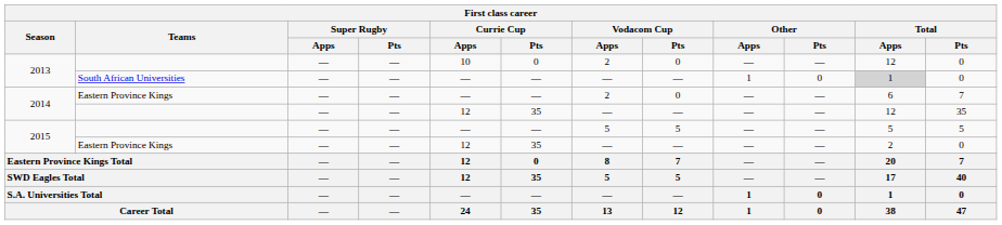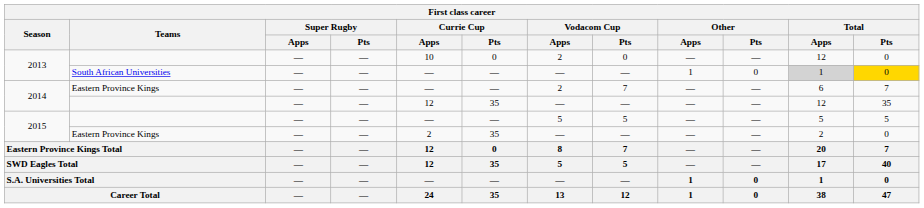 <table class="wikitable" style="text-align:center; font-size:85%; width:85%">
 <tr>
 <th colspan=100%>First class career</th>
 </tr>
 <tr>
 <th style="width:5%;"  rowspan=2>Season</th>
 <th style="width:15%;" rowspan=2>Teams</th>
 <th colspan=2>Super Rugby</th>
 <th colspan=2>Currie Cup</th>
 <th colspan=2>Vodacom Cup</th>
 <th colspan=2>Other</th>
 <th colspan=2>Total</th>
 </tr>
 <tr>
 <th style="width:5%;">Apps</th>
 <th style="width:5%;">Pts</th>
 <th style="width:5%;">Apps</th>
 <th style="width:5%;">Pts</th>
 <th style="width:5%;">Apps</th>
 <th style="width:5%;">Pts</th>
 <th style="width:5%;">Apps</th>
 <th style="width:5%;">Pts</th>
 <th style="width:5%;">Apps</th>
 <th style="width:5%;">Pts</th>
 </tr>
 <tr>
 <td rowspan=2>2013</td>
 <td style="text-align:left;"></td>
 <td>—</td>
 <td>—</td>
 <td>10</td>
 <td>0</td>
 <td>2</td>
 <td>0</td>
 <td>—</td>
 <td>—</td>
 <td>12</td>
 <td>0</td>
 </tr>
 <tr>
 <td style="text-align:left;"><a href='#'>South African Universities</a></td>
 <td>—</td>
 <td>—</td>
 <td>—</td>
 <td>—</td>
 <td>—</td>
 <td>—</td>
 <td>1</td>
 <td>0</td>
 <td style="background: lightgrey;">1</td>
-<td>0</td>
+<td style="background: gold;">0</td>
 </tr>
 <tr>
 <td rowspan=2>2014</td>
 <td style="text-align:left;">Eastern Province Kings</td>
 <td>—</td>
 <td>—</td>
 <td>—</td>
 <td>—</td>
 <td>2</td>
-<td>0</td>
+<td>7</td>
 <td>—</td>
 <td>—</td>
 <td>6</td>
 <td>7</td>
 </tr>
 <tr>
 <td style="text-align:left;"></td>
 <td>—</td>
 <td>—</td>
 <td>12</td>
 <td>35</td>
 <td>—</td>
 <td>—</td>
 <td>—</td>
 <td>—</td>
 <td>12</td>
 <td>35</td>
 </tr>
 <tr>
 <td rowspan=2>2015</td>
 <td style="text-align:left;"></td>
 <td>—</td>
 <td>—</td>
 <td>—</td>
 <td>—</td>
 <td>5</td>
 <td>5</td>
 <td>—</td>
 <td>—</td>
 <td>5</td>
 <td>5</td>
 </tr>
 <tr>
 <td style="text-align:left;">Eastern Province Kings</td>
 <td>—</td>
 <td>—</td>
-<td>12</td>
+<td>2</td>
 <td>35</td>
 <td>—</td>
 <td>—</td>
 <td>—</td>
 <td>—</td>
 <td>2</td>
 <td>0</td>
 </tr>
 <tr>
 <th colspan=2           style="text-align:left;">Eastern Province Kings Total</th>
 <th>—</th>
 <th>—</th>
 <th>12</th>
 <th>0</th>
 <th>8</th>
 <th>7</th>
 <th>—</th>
 <th>—</th>
 <th>20</th>
 <th>7</th>
 </tr>
 <tr>
 <th colspan=2           style="text-align:left;">SWD Eagles Total</th>
 <th>—</th>
 <th>—</th>
 <th>12</th>
 <th>35</th>
 <th>5</th>
 <th>5</th>
 <th>—</th>
 <th>—</th>
 <th>17</th>
 <th>40</th>
 </tr>
 <tr>
 <th colspan=2           style="text-align:left;">S.A. Universities Total</th>
 <th>—</th>
 <th>—</th>
 <th>—</th>
 <th>—</th>
 <th>—</th>
 <th>—</th>
 <th>1</th>
 <th>0</th>
 <th>1</th>
 <th>0</th>
 </tr>
 <tr>
 <th colspan=2>Career Total</th>
 <th>—</th>
 <th>—</th>
 <th>24</th>
 <th>35</th>
 <th>13</th>
 <th>12</th>
 <th>1</th>
 <th>0</th>
 <th>38</th>
 <th>47</th>
 </tr>
 </table>
